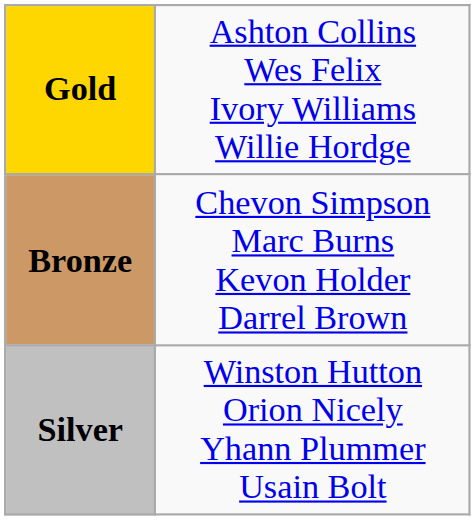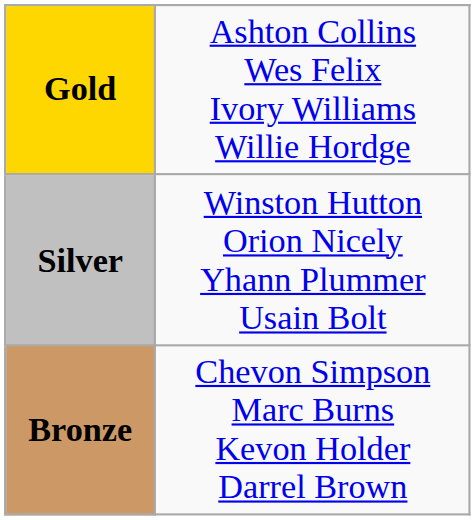 <table class="wikitable" style="text-align:center; " width="35%">
 <tr>
 <td bgcolor="gold"><strong>Gold</strong></td>
 <td><a href='#'>Ashton Collins</a><br><a href='#'>Wes Felix</a><br><a href='#'>Ivory Williams</a><br><a href='#'>Willie Hordge</a><br>  <small><em></em></small></td>
 </tr>
 <tr>
+<td bgcolor="silver"><strong>Silver</strong></td>
+<td><a href='#'>Winston Hutton</a><br><a href='#'>Orion Nicely</a><br><a href='#'>Yhann Plummer</a><br><a href='#'>Usain Bolt</a><br>  <small><em></em></small></td>
+</tr>
+<tr>
 <td bgcolor="CC9966"><strong>Bronze</strong></td>
 <td><a href='#'>Chevon Simpson</a><br><a href='#'>Marc Burns</a><br><a href='#'>Kevon Holder</a><br><a href='#'>Darrel Brown</a><br>  <small><em></em></small></td>
 </tr>
-<tr>
-<td bgcolor="silver"><strong>Silver</strong></td>
-<td><a href='#'>Winston Hutton</a><br><a href='#'>Orion Nicely</a><br><a href='#'>Yhann Plummer</a><br><a href='#'>Usain Bolt</a><br>  <small><em></em></small></td>
-</tr>
 </table>
